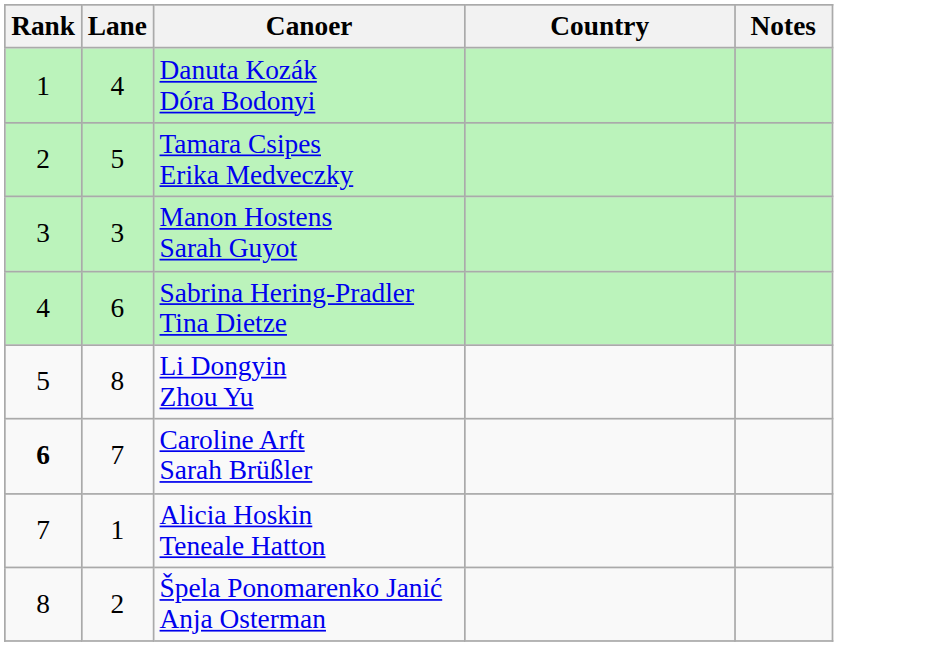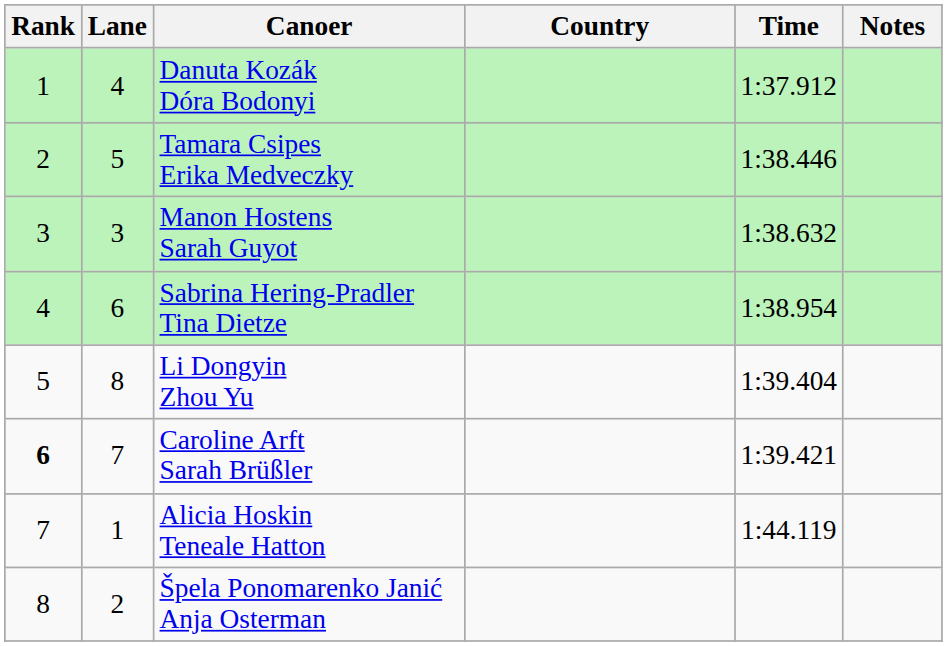 <table class="wikitable" style="text-align:center;">
 <tr>
 <th width=30>Rank</th>
 <th width=30>Lane</th>
 <th width=175>Canoer</th>
 <th width=150>Country</th>
+<th width=30>Time</th>
 <th width=50>Notes</th>
 </tr>
 <tr bgcolor=bbf3bb>
 <td>1</td>
 <td>4</td>
 <td align=left><a href='#'>Danuta Kozák</a><br><a href='#'>Dóra Bodonyi</a></td>
 <td align=left></td>
+<td>1:37.912</td>
 <td></td>
 </tr>
 <tr bgcolor=bbf3bb>
 <td>2</td>
 <td>5</td>
 <td align=left><a href='#'>Tamara Csipes</a><br><a href='#'>Erika Medveczky</a></td>
 <td align=left></td>
+<td>1:38.446</td>
 <td></td>
 </tr>
 <tr bgcolor=bbf3bb>
 <td>3</td>
 <td>3</td>
 <td align=left><a href='#'>Manon Hostens</a><br><a href='#'>Sarah Guyot</a></td>
 <td align=left></td>
+<td>1:38.632</td>
 <td></td>
 </tr>
 <tr bgcolor=bbf3bb>
 <td>4</td>
 <td>6</td>
 <td align=left><a href='#'>Sabrina Hering-Pradler</a><br><a href='#'>Tina Dietze</a></td>
 <td align=left></td>
+<td>1:38.954</td>
 <td></td>
 </tr>
 <tr>
 <td>5</td>
 <td>8</td>
 <td align=left><a href='#'>Li Dongyin</a><br><a href='#'>Zhou Yu</a></td>
 <td align=left></td>
+<td>1:39.404</td>
 <td></td>
 </tr>
 <tr>
 <td><strong>6</strong></td>
 <td>7</td>
 <td align=left><a href='#'>Caroline Arft</a><br><a href='#'>Sarah Brüßler</a></td>
 <td align=left></td>
+<td>1:39.421</td>
 <td></td>
 </tr>
 <tr>
 <td>7</td>
 <td>1</td>
 <td align=left><a href='#'>Alicia Hoskin</a><br><a href='#'>Teneale Hatton</a></td>
 <td align=left></td>
+<td>1:44.119</td>
 <td></td>
 </tr>
 <tr>
 <td>8</td>
 <td>2</td>
 <td align=left><a href='#'>Špela Ponomarenko Janić</a><br><a href='#'>Anja Osterman</a></td>
 <td align=left></td>
 <td></td>
+<td></td>
 </tr>
 </table>
